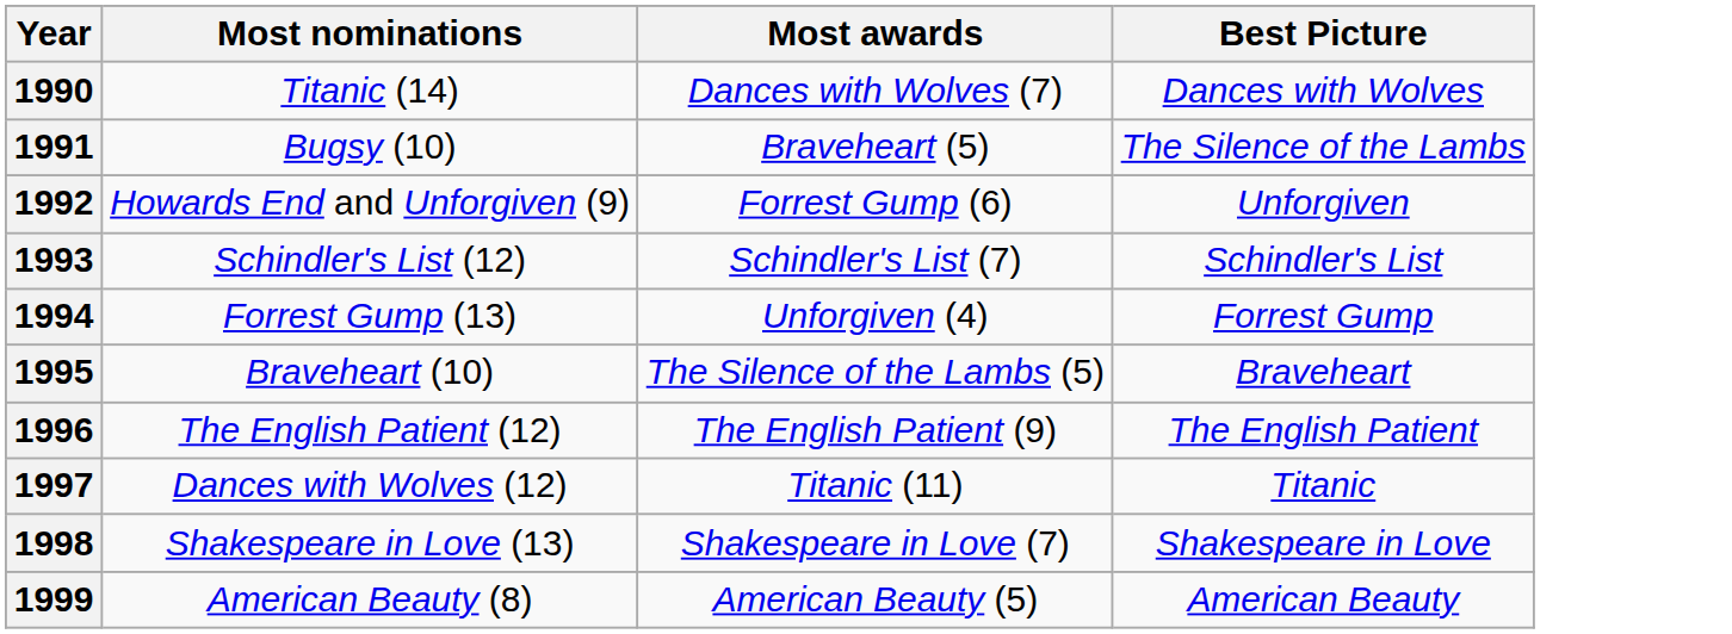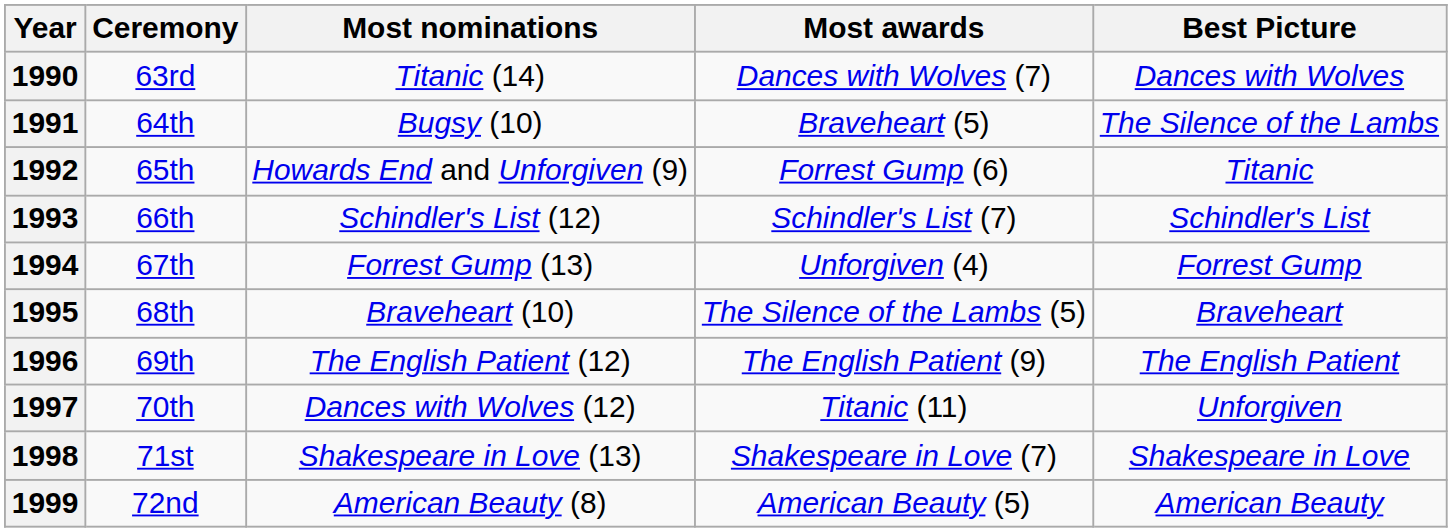 <table class="wikitable" style="text-align: center;">
 <tr>
 <th>Year</th>
+<th>Ceremony</th>
 <th>Most nominations</th>
 <th>Most awards</th>
 <th>Best Picture</th>
 </tr>
 <tr>
 <th>1990</th>
+<td><a href='#'>63rd</a></td>
 <td><em><a href='#'>Titanic</a></em> (14)</td>
 <td><em><a href='#'>Dances with Wolves</a></em> (7)</td>
 <td><em><a href='#'>Dances with Wolves</a></em></td>
 </tr>
 <tr>
 <th>1991</th>
+<td><a href='#'>64th</a></td>
 <td><em><a href='#'>Bugsy</a></em> (10)</td>
 <td><em><a href='#'>Braveheart</a></em> (5)</td>
 <td><em><a href='#'>The Silence of the Lambs</a></em></td>
 </tr>
 <tr>
 <th>1992</th>
+<td><a href='#'>65th</a></td>
 <td><em><a href='#'>Howards End</a></em> and <em><a href='#'>Unforgiven</a></em> (9)</td>
 <td><em><a href='#'>Forrest Gump</a></em> (6)</td>
-<td><em><a href='#'>Unforgiven</a></em></td>
+<td><em><a href='#'>Titanic</a></em></td>
 </tr>
 <tr>
 <th>1993</th>
+<td><a href='#'>66th</a></td>
 <td><em><a href='#'>Schindler's List</a></em> (12)</td>
 <td><em><a href='#'>Schindler's List</a></em> (7)</td>
 <td><em><a href='#'>Schindler's List</a></em></td>
 </tr>
 <tr>
 <th>1994</th>
+<td><a href='#'>67th</a></td>
 <td><em><a href='#'>Forrest Gump</a></em> (13)</td>
 <td><em><a href='#'>Unforgiven</a></em> (4)</td>
 <td><em><a href='#'>Forrest Gump</a></em></td>
 </tr>
 <tr>
 <th>1995</th>
+<td><a href='#'>68th</a></td>
 <td><em><a href='#'>Braveheart</a></em> (10)</td>
 <td><em><a href='#'>The Silence of the Lambs</a></em> (5)</td>
 <td><em><a href='#'>Braveheart</a></em></td>
 </tr>
 <tr>
 <th>1996</th>
+<td><a href='#'>69th</a></td>
 <td><em><a href='#'>The English Patient</a></em> (12)</td>
 <td><em><a href='#'>The English Patient</a></em> (9)</td>
 <td><em><a href='#'>The English Patient</a></em></td>
 </tr>
 <tr>
 <th>1997</th>
+<td><a href='#'>70th</a></td>
 <td><em><a href='#'>Dances with Wolves</a></em> (12)</td>
 <td><em><a href='#'>Titanic</a></em> (11)</td>
-<td><em><a href='#'>Titanic</a></em></td>
+<td><em><a href='#'>Unforgiven</a></em></td>
 </tr>
 <tr>
 <th>1998</th>
+<td><a href='#'>71st</a></td>
 <td><em><a href='#'>Shakespeare in Love</a></em> (13)</td>
 <td><em><a href='#'>Shakespeare in Love</a></em> (7)</td>
 <td><em><a href='#'>Shakespeare in Love</a></em></td>
 </tr>
 <tr>
 <th>1999</th>
+<td><a href='#'>72nd</a></td>
 <td><em><a href='#'>American Beauty</a></em> (8)</td>
 <td><em><a href='#'>American Beauty</a></em> (5)</td>
 <td><em><a href='#'>American Beauty</a></em></td>
 </tr>
 </table>
